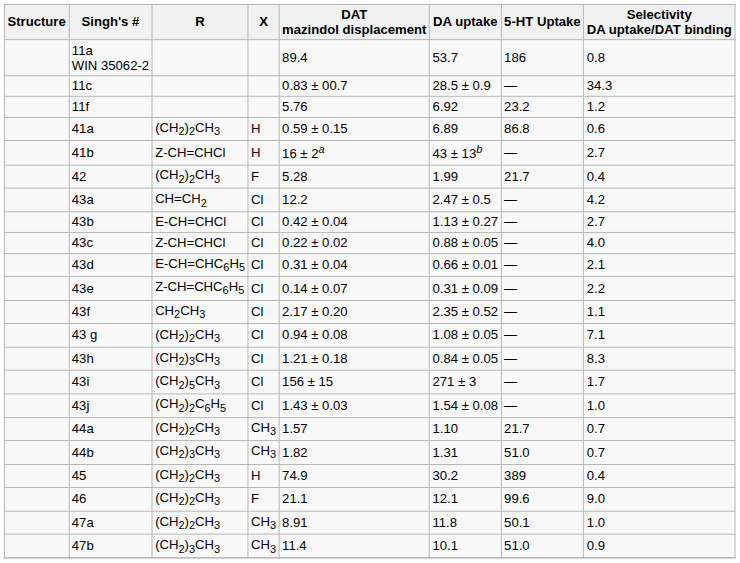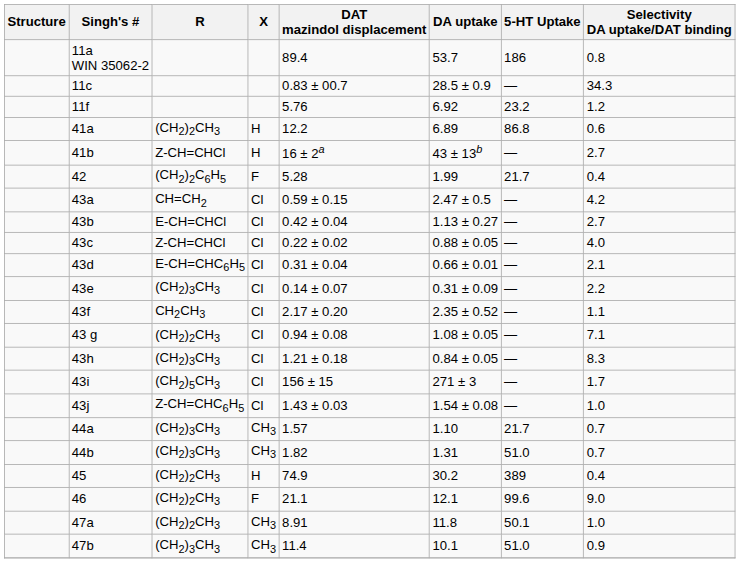 <table class="wikitable sortable">
 <tr>
 <th>Structure</th>
 <th>Singh's #</th>
 <th>R</th>
 <th>X</th>
 <th>DAT<br>mazindol displacement</th>
 <th>DA uptake</th>
 <th>5-HT Uptake</th>
 <th>Selectivity<br>DA uptake/DAT binding</th>
 </tr>
 <tr>
 <td></td>
 <td>11a<br>WIN 35062-2</td>
 <td></td>
 <td></td>
 <td>89.4</td>
 <td>53.7</td>
 <td>186</td>
 <td>0.8</td>
 </tr>
 <tr>
 <td></td>
 <td>11c</td>
 <td></td>
 <td></td>
 <td>0.83 ± 00.7</td>
 <td>28.5 ± 0.9</td>
 <td>—</td>
 <td>34.3</td>
 </tr>
 <tr>
 <td></td>
 <td>11f</td>
 <td></td>
 <td></td>
 <td>5.76</td>
 <td>6.92</td>
 <td>23.2</td>
 <td>1.2</td>
 </tr>
 <tr>
 <td></td>
 <td>41a</td>
 <td>(CH<sub>2</sub>)<sub>2</sub>CH<sub>3</sub></td>
 <td>H</td>
-<td>0.59 ± 0.15</td>
+<td>12.2</td>
 <td>6.89</td>
 <td>86.8</td>
 <td>0.6</td>
 </tr>
 <tr>
 <td></td>
 <td>41b</td>
 <td>Z-CH=CHCl</td>
 <td>H</td>
 <td>16 ± 2<sup><em>a</em></sup></td>
 <td>43 ± 13<sup><em>b</em></sup></td>
 <td>—</td>
 <td>2.7</td>
 </tr>
 <tr>
 <td></td>
 <td>42</td>
-<td>(CH<sub>2</sub>)<sub>2</sub>CH<sub>3</sub></td>
+<td>(CH<sub>2</sub>)<sub>2</sub>C<sub>6</sub>H<sub>5</sub></td>
 <td>F</td>
 <td>5.28</td>
 <td>1.99</td>
 <td>21.7</td>
 <td>0.4</td>
 </tr>
 <tr>
 <td></td>
 <td>43a</td>
 <td>CH=CH<sub>2</sub></td>
 <td>Cl</td>
-<td>12.2</td>
+<td>0.59 ± 0.15</td>
 <td>2.47 ± 0.5</td>
 <td>—</td>
 <td>4.2</td>
 </tr>
 <tr>
 <td></td>
 <td>43b</td>
 <td>E-CH=CHCl</td>
 <td>Cl</td>
 <td>0.42 ± 0.04</td>
 <td>1.13 ± 0.27</td>
 <td>—</td>
 <td>2.7</td>
 </tr>
 <tr>
 <td></td>
 <td>43c</td>
 <td>Z-CH=CHCl</td>
 <td>Cl</td>
 <td>0.22 ± 0.02</td>
 <td>0.88 ± 0.05</td>
 <td>—</td>
 <td>4.0</td>
 </tr>
 <tr>
 <td></td>
 <td>43d</td>
 <td>E-CH=CHC<sub>6</sub>H<sub>5</sub></td>
 <td>Cl</td>
 <td>0.31 ± 0.04</td>
 <td>0.66 ± 0.01</td>
 <td>—</td>
 <td>2.1</td>
 </tr>
 <tr>
 <td></td>
 <td>43e</td>
-<td>Z-CH=CHC<sub>6</sub>H<sub>5</sub></td>
+<td>(CH<sub>2</sub>)<sub>3</sub>CH<sub>3</sub></td>
 <td>Cl</td>
 <td>0.14 ± 0.07</td>
 <td>0.31 ± 0.09</td>
 <td>—</td>
 <td>2.2</td>
 </tr>
 <tr>
 <td></td>
 <td>43f</td>
 <td>CH<sub>2</sub>CH<sub>3</sub></td>
 <td>Cl</td>
 <td>2.17 ± 0.20</td>
 <td>2.35 ± 0.52</td>
 <td>—</td>
 <td>1.1</td>
 </tr>
 <tr>
 <td></td>
 <td>43 g</td>
 <td>(CH<sub>2</sub>)<sub>2</sub>CH<sub>3</sub></td>
 <td>Cl</td>
 <td>0.94 ± 0.08</td>
 <td>1.08 ± 0.05</td>
 <td>—</td>
 <td>7.1</td>
 </tr>
 <tr>
 <td></td>
 <td>43h</td>
 <td>(CH<sub>2</sub>)<sub>3</sub>CH<sub>3</sub></td>
 <td>Cl</td>
 <td>1.21 ± 0.18</td>
 <td>0.84 ± 0.05</td>
 <td>—</td>
 <td>8.3</td>
 </tr>
 <tr>
 <td></td>
 <td>43i</td>
 <td>(CH<sub>2</sub>)<sub>5</sub>CH<sub>3</sub></td>
 <td>Cl</td>
 <td>156 ± 15</td>
 <td>271 ± 3</td>
 <td>—</td>
 <td>1.7</td>
 </tr>
 <tr>
 <td></td>
 <td>43j</td>
-<td>(CH<sub>2</sub>)<sub>2</sub>C<sub>6</sub>H<sub>5</sub></td>
+<td>Z-CH=CHC<sub>6</sub>H<sub>5</sub></td>
 <td>Cl</td>
 <td>1.43 ± 0.03</td>
 <td>1.54 ± 0.08</td>
 <td>—</td>
 <td>1.0</td>
 </tr>
 <tr>
 <td></td>
 <td>44a</td>
-<td>(CH<sub>2</sub>)<sub>2</sub>CH<sub>3</sub></td>
+<td>(CH<sub>2</sub>)<sub>3</sub>CH<sub>3</sub></td>
 <td>CH<sub>3</sub></td>
 <td>1.57</td>
 <td>1.10</td>
 <td>21.7</td>
 <td>0.7</td>
 </tr>
 <tr>
 <td></td>
 <td>44b</td>
 <td>(CH<sub>2</sub>)<sub>3</sub>CH<sub>3</sub></td>
 <td>CH<sub>3</sub></td>
 <td>1.82</td>
 <td>1.31</td>
 <td>51.0</td>
 <td>0.7</td>
 </tr>
 <tr>
 <td></td>
 <td>45</td>
 <td>(CH<sub>2</sub>)<sub>2</sub>CH<sub>3</sub></td>
 <td>H</td>
 <td>74.9</td>
 <td>30.2</td>
 <td>389</td>
 <td>0.4</td>
 </tr>
 <tr>
 <td></td>
 <td>46</td>
 <td>(CH<sub>2</sub>)<sub>2</sub>CH<sub>3</sub></td>
 <td>F</td>
 <td>21.1</td>
 <td>12.1</td>
 <td>99.6</td>
 <td>9.0</td>
 </tr>
 <tr>
 <td></td>
 <td>47a</td>
 <td>(CH<sub>2</sub>)<sub>2</sub>CH<sub>3</sub></td>
 <td>CH<sub>3</sub></td>
 <td>8.91</td>
 <td>11.8</td>
 <td>50.1</td>
 <td>1.0</td>
 </tr>
 <tr>
 <td></td>
 <td>47b</td>
 <td>(CH<sub>2</sub>)<sub>3</sub>CH<sub>3</sub></td>
 <td>CH<sub>3</sub></td>
 <td>11.4</td>
 <td>10.1</td>
 <td>51.0</td>
 <td>0.9</td>
 </tr>
 <tr>
 </tr>
 </table>
